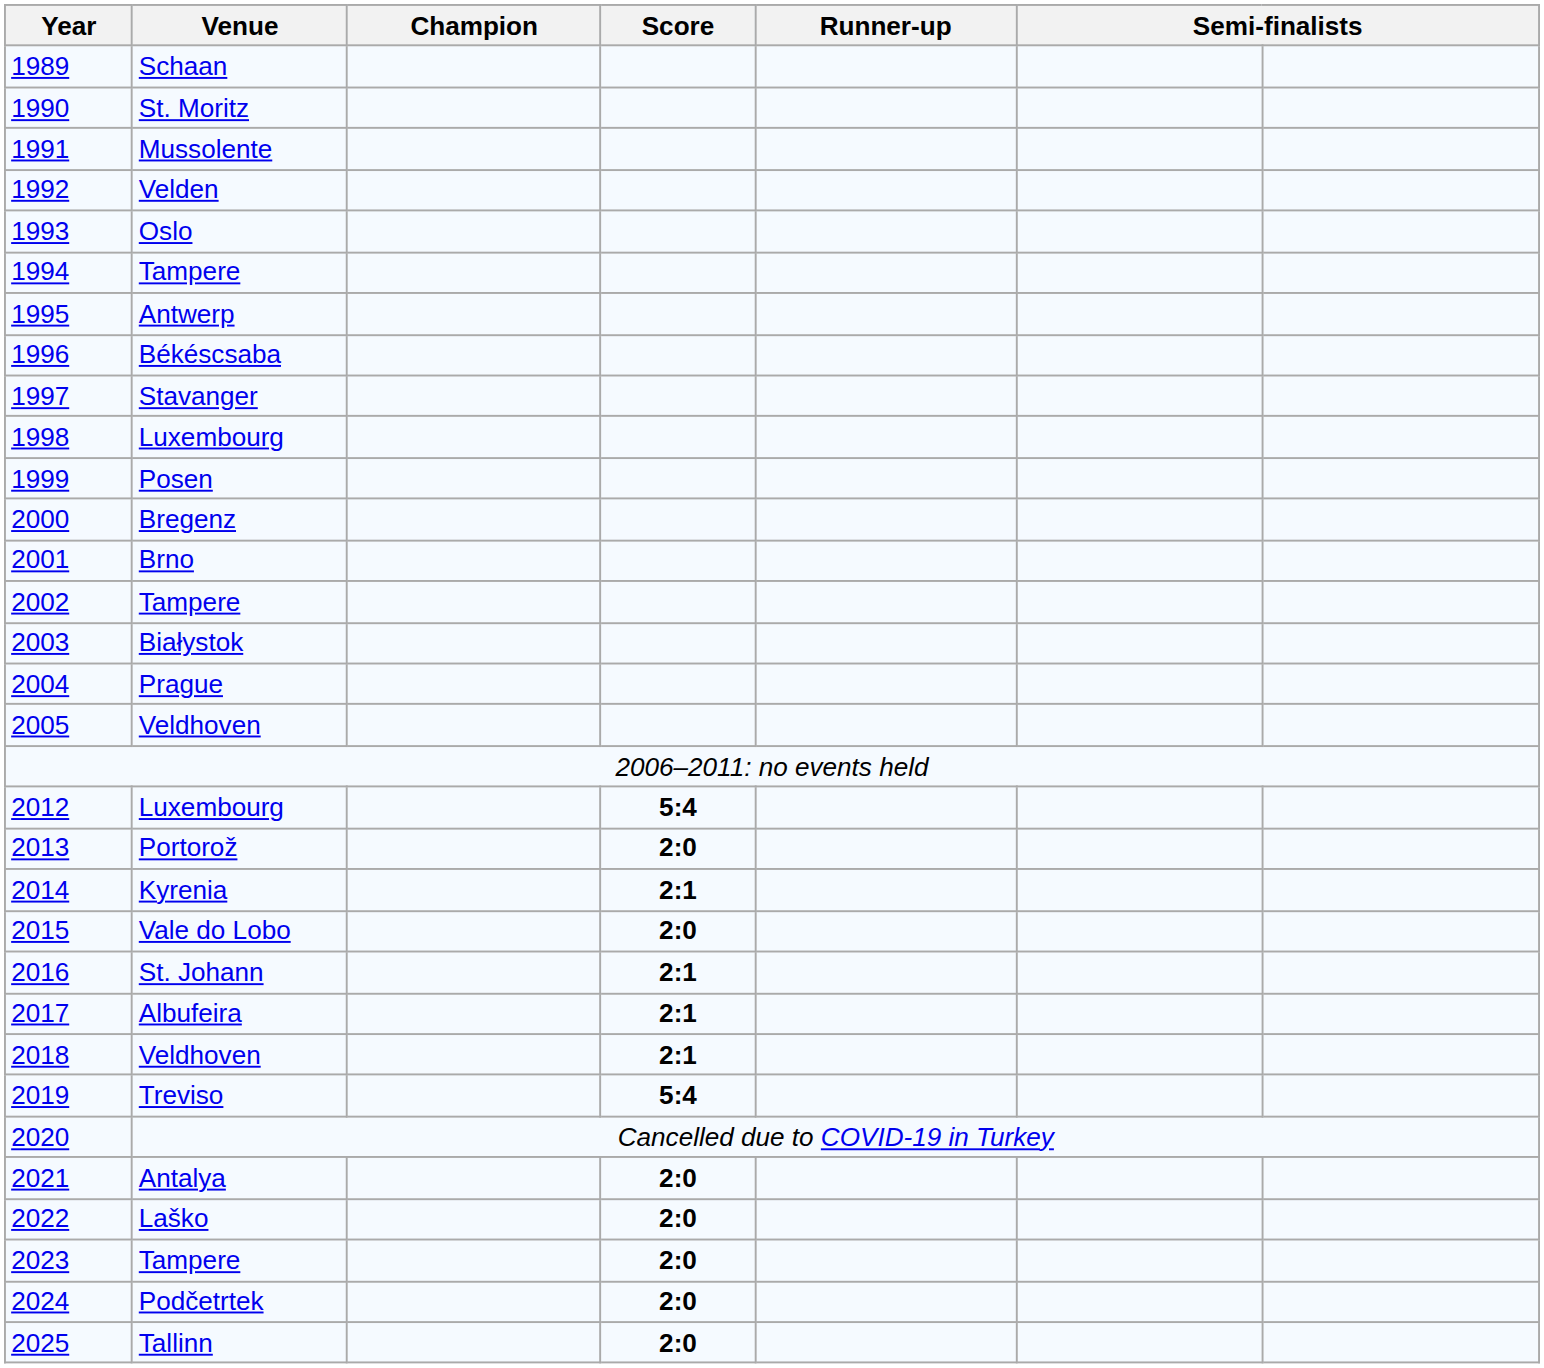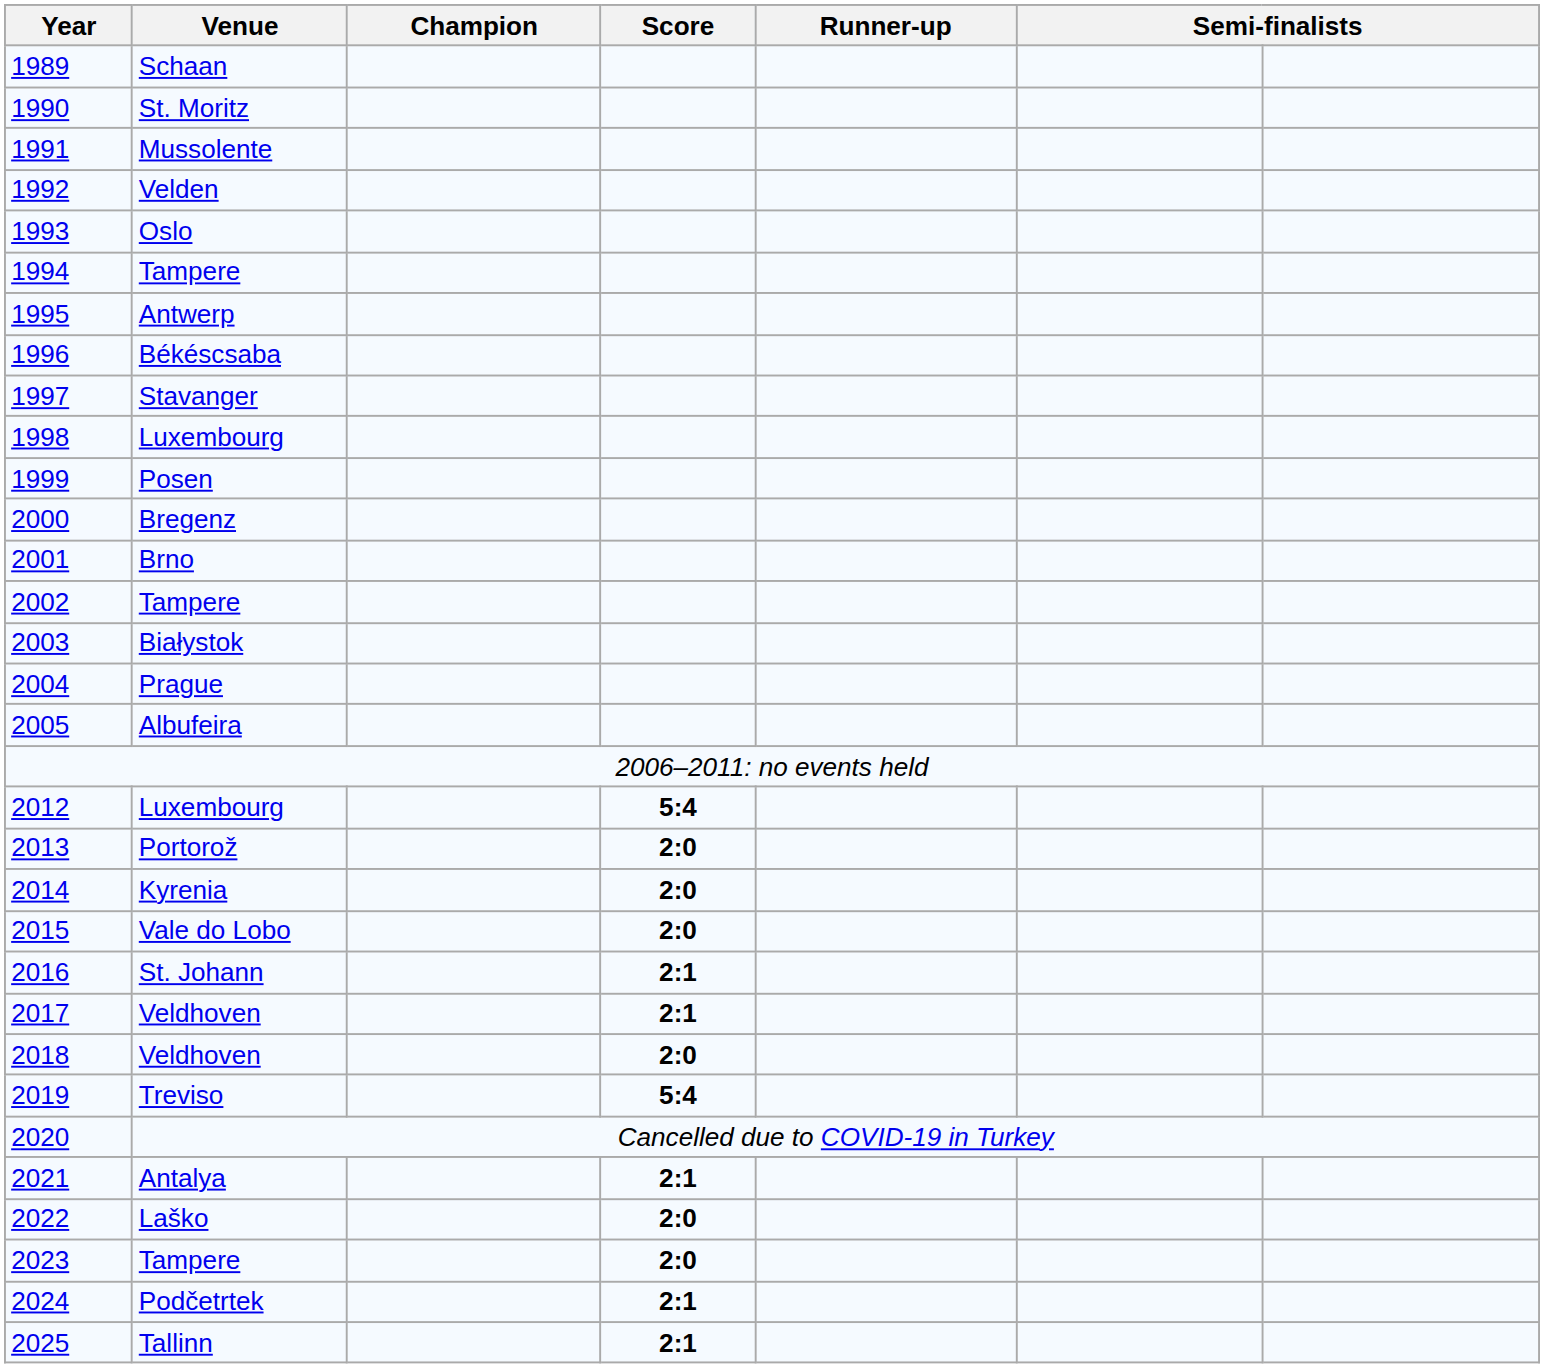 <table class="wikitable sortable" style="background-color:#F5FAFF; font-size:85%; width:800px">
 <tr>
 <th>Year</th>
 <th style="width:14%">Venue</th>
 <th>Champion</th>
 <th>Score</th>
 <th>Runner-up</th>
 <th colspan="2">Semi-finalists</th>
 </tr>
 <tr>
 <td><a href='#'>1989</a></td>
 <td align="left"> <a href='#'>Schaan</a></td>
 <td></td>
 <td></td>
 <td></td>
 <td style="width:16%"></td>
 <td></td>
 </tr>
 <tr>
 <td><a href='#'>1990</a></td>
 <td align="left"> <a href='#'>St. Moritz</a></td>
 <td></td>
 <td></td>
 <td></td>
 <td></td>
 <td></td>
 </tr>
 <tr>
 <td><a href='#'>1991</a></td>
 <td align="left"> <a href='#'>Mussolente</a></td>
 <td></td>
 <td></td>
 <td></td>
 <td></td>
 <td></td>
 </tr>
 <tr>
 <td><a href='#'>1992</a></td>
 <td align="left"> <a href='#'>Velden</a></td>
 <td></td>
 <td></td>
 <td></td>
 <td></td>
 <td></td>
 </tr>
 <tr>
 <td><a href='#'>1993</a></td>
 <td align="left"> <a href='#'>Oslo</a></td>
 <td></td>
 <td></td>
 <td></td>
 <td></td>
 <td></td>
 </tr>
 <tr>
 <td><a href='#'>1994</a></td>
 <td align="left"> <a href='#'>Tampere</a></td>
 <td></td>
 <td></td>
 <td></td>
 <td></td>
 <td></td>
 </tr>
 <tr>
 <td><a href='#'>1995</a></td>
 <td align="left"> <a href='#'>Antwerp</a></td>
 <td></td>
 <td></td>
 <td></td>
 <td></td>
 <td></td>
 </tr>
 <tr>
 <td><a href='#'>1996</a></td>
 <td align="left"> <a href='#'>Békéscsaba</a></td>
 <td></td>
 <td></td>
 <td></td>
 <td></td>
 <td></td>
 </tr>
 <tr>
 <td><a href='#'>1997</a></td>
 <td align="left"> <a href='#'>Stavanger</a></td>
 <td></td>
 <td></td>
 <td></td>
 <td></td>
 <td></td>
 </tr>
 <tr>
 <td><a href='#'>1998</a></td>
 <td align="left"> <a href='#'>Luxembourg</a></td>
 <td></td>
 <td></td>
 <td></td>
 <td></td>
 <td></td>
 </tr>
 <tr>
 <td><a href='#'>1999</a></td>
 <td align="left"> <a href='#'>Posen</a></td>
 <td></td>
 <td></td>
 <td></td>
 <td></td>
 <td></td>
 </tr>
 <tr>
 <td><a href='#'>2000</a></td>
 <td align="left"> <a href='#'>Bregenz</a></td>
 <td></td>
 <td></td>
 <td></td>
 <td></td>
 <td></td>
 </tr>
 <tr>
 <td><a href='#'>2001</a></td>
 <td align="left"> <a href='#'>Brno</a></td>
 <td></td>
 <td></td>
 <td></td>
 <td></td>
 <td></td>
 </tr>
 <tr>
 <td><a href='#'>2002</a></td>
 <td align="left"> <a href='#'>Tampere</a></td>
 <td></td>
 <td></td>
 <td></td>
 <td></td>
 <td></td>
 </tr>
 <tr>
 <td><a href='#'>2003</a></td>
 <td align="left"> <a href='#'>Białystok</a></td>
 <td></td>
 <td></td>
 <td></td>
 <td></td>
 <td></td>
 </tr>
 <tr>
 <td><a href='#'>2004</a></td>
 <td align="left"> <a href='#'>Prague</a></td>
 <td></td>
 <td></td>
 <td></td>
 <td></td>
 <td></td>
 </tr>
 <tr>
 <td><a href='#'>2005</a></td>
-<td align="left"> <a href='#'>Veldhoven</a></td>
+<td align="left"> <a href='#'>Albufeira</a></td>
 <td></td>
 <td></td>
 <td></td>
 <td style="width:16%"></td>
 <td></td>
 </tr>
 <tr>
 <td colspan="9" align="center"><em>2006–2011: no events held</em></td>
 </tr>
 <tr>
 <td><a href='#'>2012</a></td>
 <td align="left"> <a href='#'>Luxembourg</a></td>
 <td></td>
 <td align="center"><strong>5:4</strong></td>
 <td></td>
 <td></td>
 <td></td>
 </tr>
 <tr>
 <td><a href='#'>2013</a></td>
 <td align="left"> <a href='#'>Portorož</a></td>
 <td></td>
 <td align="center"><strong>2:0</strong></td>
 <td></td>
 <td></td>
 <td></td>
 </tr>
 <tr>
 <td><a href='#'>2014</a></td>
 <td align="left"> <a href='#'>Kyrenia</a></td>
 <td></td>
-<td align="center"><strong>2:1</strong></td>
+<td align="center"><strong>2:0</strong></td>
 <td></td>
 <td></td>
 <td></td>
 </tr>
 <tr>
 <td><a href='#'>2015</a></td>
 <td align="left"> <a href='#'>Vale do Lobo</a></td>
 <td></td>
 <td align="center"><strong>2:0</strong></td>
 <td></td>
 <td></td>
 <td></td>
 </tr>
 <tr>
 <td><a href='#'>2016</a></td>
 <td align="left"> <a href='#'>St. Johann</a></td>
 <td></td>
 <td align="center"><strong>2:1</strong></td>
 <td></td>
 <td></td>
 <td></td>
 </tr>
 <tr>
 <td><a href='#'>2017</a></td>
-<td align="left"> <a href='#'>Albufeira</a></td>
+<td align="left"> <a href='#'>Veldhoven</a></td>
 <td></td>
 <td align="center"><strong>2:1</strong></td>
 <td></td>
 <td></td>
 <td></td>
 </tr>
 <tr>
 <td><a href='#'>2018</a></td>
 <td align="left"> <a href='#'>Veldhoven</a></td>
 <td></td>
-<td align="center"><strong>2:1</strong></td>
+<td align="center"><strong>2:0</strong></td>
 <td></td>
 <td></td>
 <td></td>
 </tr>
 <tr>
 <td><a href='#'>2019</a></td>
 <td align="left"> <a href='#'>Treviso</a></td>
 <td></td>
 <td align="center"><strong>5:4</strong></td>
 <td></td>
 <td></td>
 <td></td>
 </tr>
 <tr>
 <td><a href='#'>2020</a></td>
 <td colspan=9 align="center"><em>Cancelled due to <a href='#'>COVID-19 in Turkey</a></em></td>
 </tr>
 <tr>
 <td><a href='#'>2021</a></td>
 <td> <a href='#'>Antalya</a></td>
 <td></td>
-<td align="center"><strong>2:0</strong></td>
+<td align="center"><strong>2:1</strong></td>
 <td></td>
 <td></td>
 <td></td>
 </tr>
 <tr>
 <td><a href='#'>2022</a></td>
 <td> <a href='#'>Laško</a></td>
 <td></td>
 <td align="center"><strong>2:0</strong></td>
 <td></td>
 <td></td>
 <td></td>
 </tr>
 <tr>
 <td><a href='#'>2023</a></td>
 <td> <a href='#'>Tampere</a></td>
 <td></td>
 <td align="center"><strong>2:0</strong></td>
 <td></td>
 <td></td>
 <td></td>
 </tr>
 <tr>
 <td><a href='#'>2024</a></td>
 <td> <a href='#'>Podčetrtek</a></td>
 <td></td>
-<td align="center"><strong>2:0</strong></td>
+<td align="center"><strong>2:1</strong></td>
 <td></td>
 <td></td>
 <td></td>
 </tr>
 <tr>
 <td><a href='#'>2025</a></td>
 <td> <a href='#'>Tallinn</a></td>
 <td></td>
-<td align="center"><strong>2:0</strong></td>
+<td align="center"><strong>2:1</strong></td>
 <td></td>
 <td></td>
 <td></td>
 </tr>
 </table>
